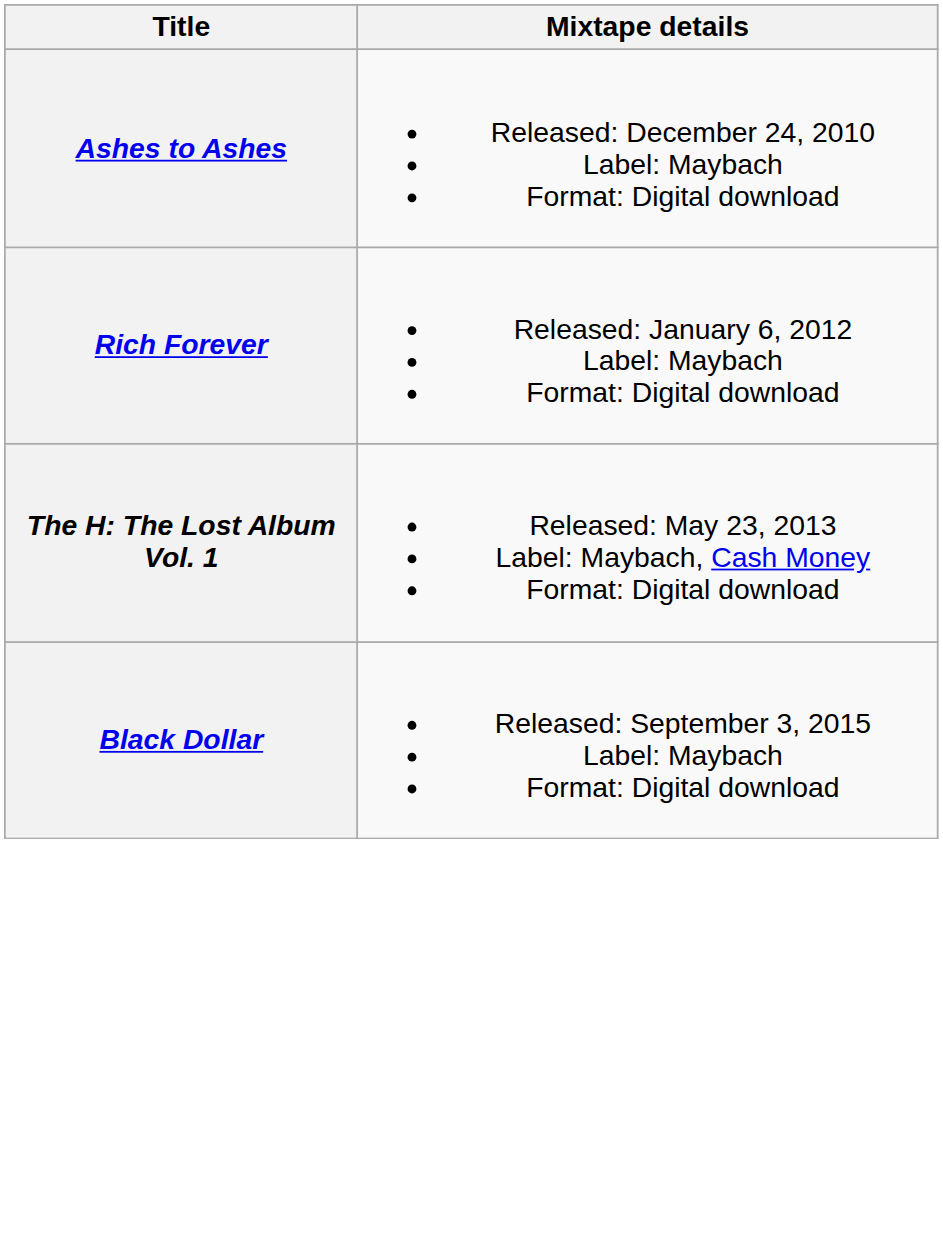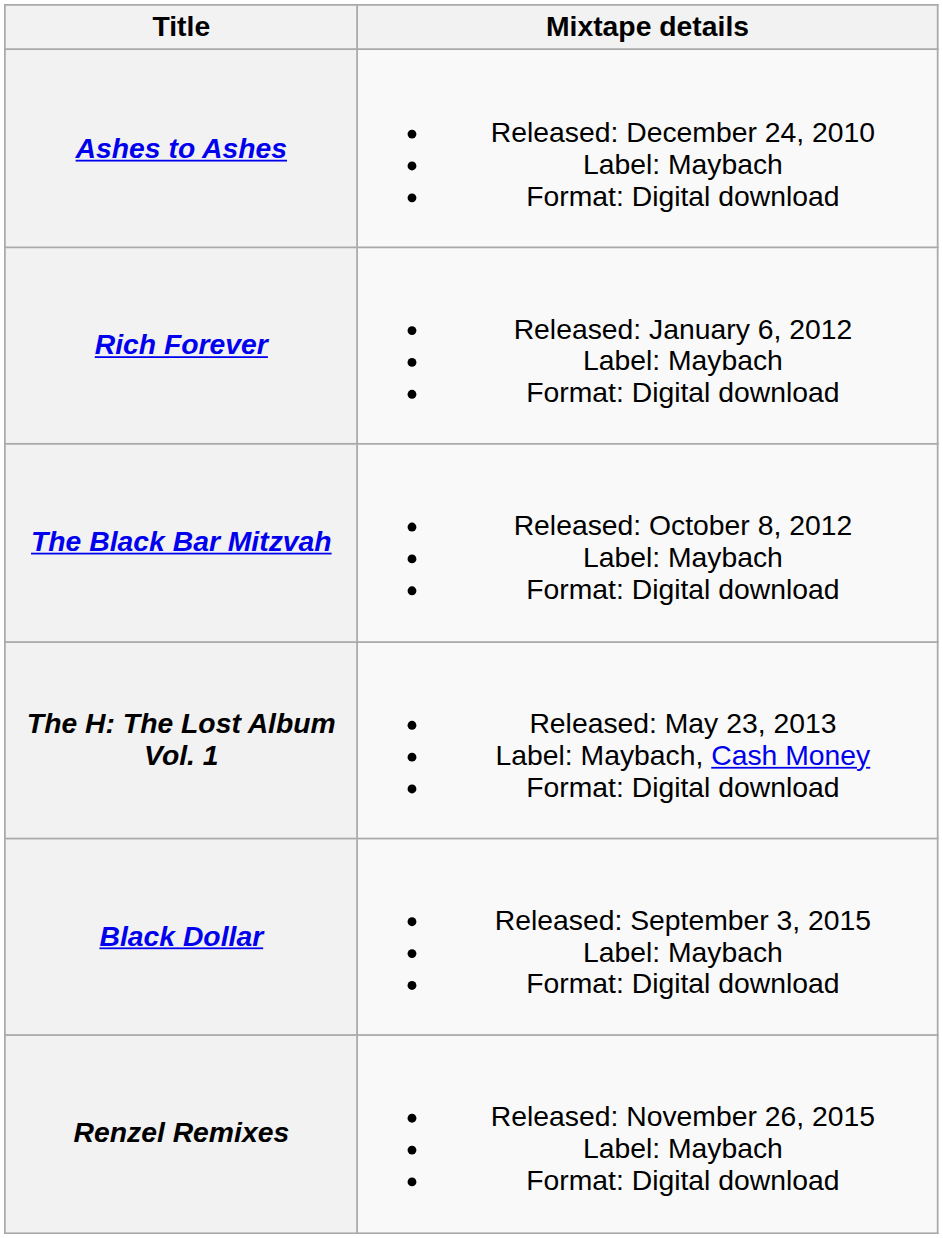 <table class="wikitable plainrowheaders" style="text-align:center;">
 <tr>
 <th scope="col" style="width:12em;">Title</th>
 <th scope="col" style="width:20em;">Mixtape details</th>
 </tr>
 <tr>
 <th scope="row"><em><a href='#'>Ashes to Ashes</a></em></th>
 <td><br><ul><li>Released: December 24, 2010</li><li>Label: Maybach</li><li>Format: Digital download</li></ul></td>
 </tr>
 <tr>
 <th scope="row"><em><a href='#'>Rich Forever</a></em></th>
 <td><br><ul><li>Released: January 6, 2012</li><li>Label: Maybach</li><li>Format: Digital download</li></ul></td>
 </tr>
 <tr>
+<th scope="row"><em><a href='#'>The Black Bar Mitzvah</a></em></th>
+<td><br><ul><li>Released: October 8, 2012</li><li>Label: Maybach</li><li>Format: Digital download</li></ul></td>
+</tr>
+<tr>
 <th scope="row"><em>The H: The Lost Album Vol. 1</em><br></th>
 <td><br><ul><li>Released: May 23, 2013</li><li>Label: Maybach, <a href='#'>Cash Money</a></li><li>Format: Digital download</li></ul></td>
 </tr>
 <tr>
 <th scope="row"><em><a href='#'>Black Dollar</a></em></th>
 <td><br><ul><li>Released: September 3, 2015</li><li>Label: Maybach</li><li>Format: Digital download</li></ul></td>
 </tr>
+<tr>
+<th scope="row"><em>Renzel Remixes</em></th>
+<td><br><ul><li>Released: November 26, 2015</li><li>Label: Maybach</li><li>Format: Digital download</li></ul></td>
+</tr>
 </table>
